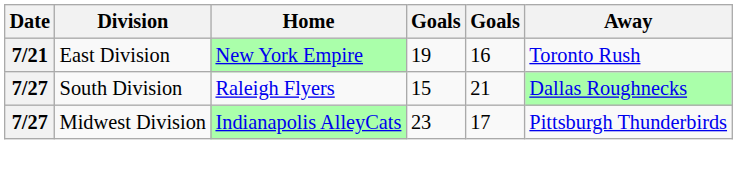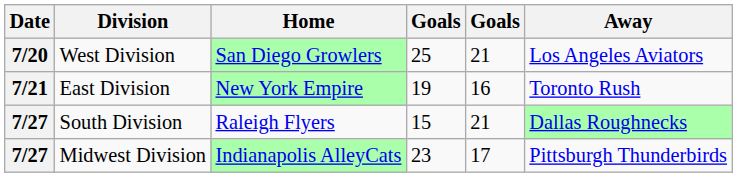 <table class="wikitable" style="font-size: 95%;">
 <tr>
 <th>Date</th>
 <th>Division</th>
 <th>Home</th>
 <th>Goals</th>
 <th>Goals</th>
 <th>Away</th>
+</tr>
+<tr>
+<th>7/20</th>
+<td>West Division</td>
+<td style="background:#afa"><a href='#'>San Diego Growlers</a></td>
+<td>25</td>
+<td>21</td>
+<td><a href='#'>Los Angeles Aviators</a></td>
 </tr>
 <tr>
 <th>7/21</th>
 <td>East Division</td>
 <td style="background:#afa"><a href='#'>New York Empire</a></td>
 <td>19</td>
 <td>16</td>
 <td><a href='#'>Toronto Rush</a></td>
 </tr>
 <tr>
 <th>7/27</th>
 <td>South Division</td>
 <td><a href='#'>Raleigh Flyers</a></td>
 <td>15</td>
 <td>21</td>
 <td style="background:#afa"><a href='#'>Dallas Roughnecks</a></td>
 </tr>
 <tr>
 <th>7/27</th>
 <td>Midwest Division</td>
 <td style="background:#afa"><a href='#'>Indianapolis AlleyCats</a></td>
 <td>23</td>
 <td>17</td>
 <td><a href='#'>Pittsburgh Thunderbirds</a></td>
 </tr>
 </table>
